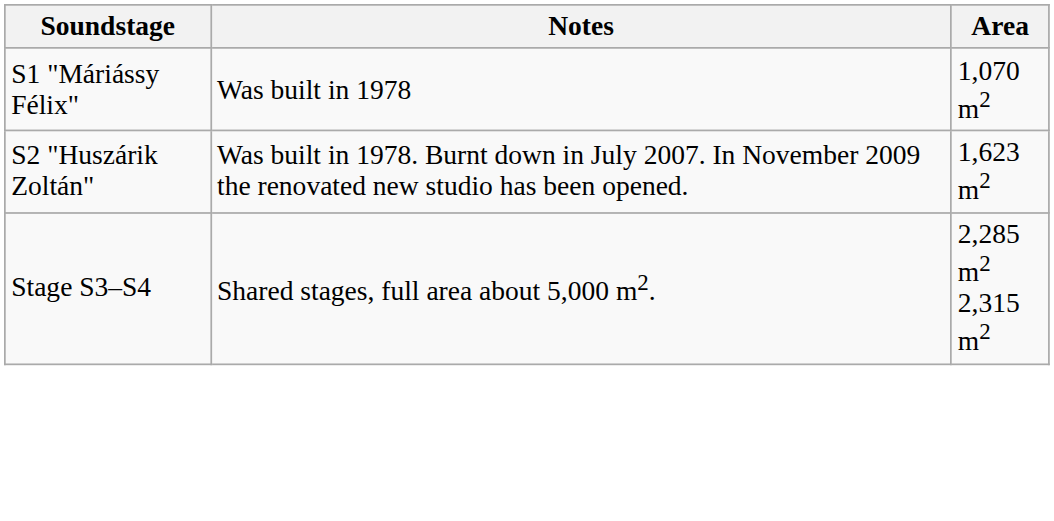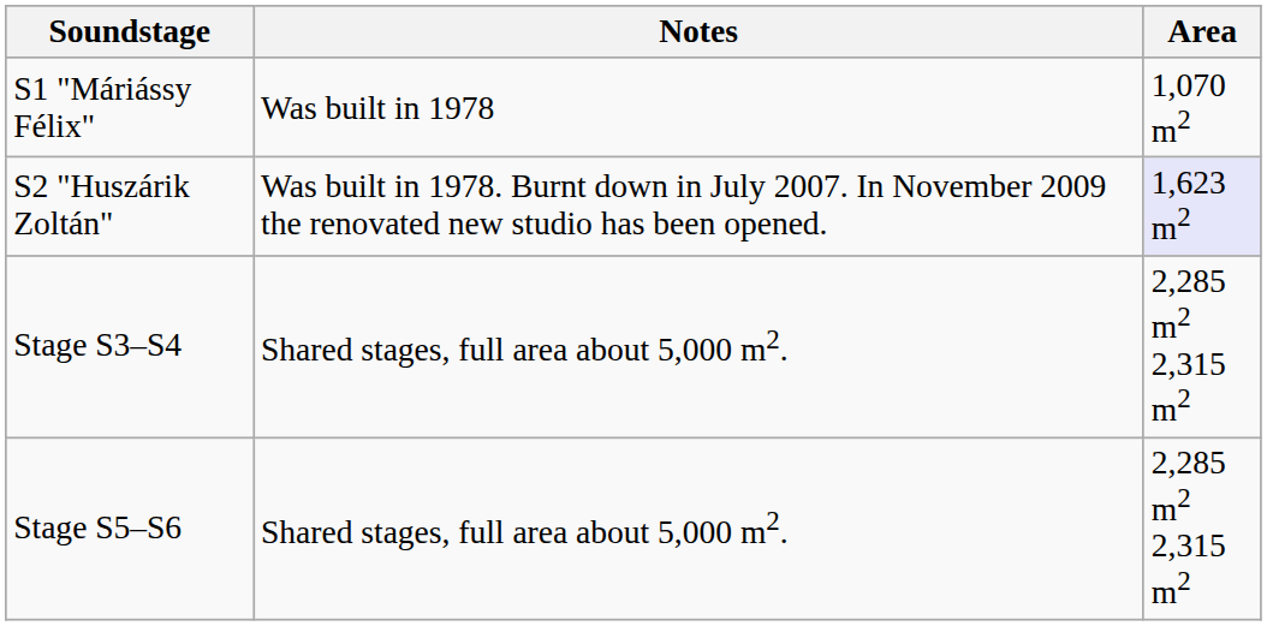 <table class="wikitable">
 <tr>
 <th>Soundstage</th>
 <th>Notes</th>
 <th>Area</th>
 </tr>
 <tr>
 <td>S1 "Máriássy Félix"</td>
 <td>Was built in 1978</td>
 <td>1,070 m<sup>2</sup></td>
 </tr>
 <tr>
 <td>S2 "Huszárik Zoltán"</td>
 <td>Was built in 1978. Burnt down in July 2007. In November 2009 the renovated new studio has been opened.</td>
-<td>1,623 m<sup>2</sup></td>
+<td style="background: lavender;">1,623 m<sup>2</sup></td>
 </tr>
 <tr>
 <td>Stage S3–S4</td>
 <td>Shared stages, full area about 5,000 m<sup>2</sup>.</td>
 <td>2,285 m<sup>2</sup><br>2,315 m<sup>2</sup></td>
 </tr>
+<tr>
+<td>Stage S5–S6</td>
+<td>Shared stages, full area about 5,000 m<sup>2</sup>.</td>
+<td>2,285 m<sup>2</sup><br>2,315 m<sup>2</sup></td>
+</tr>
 </table>
